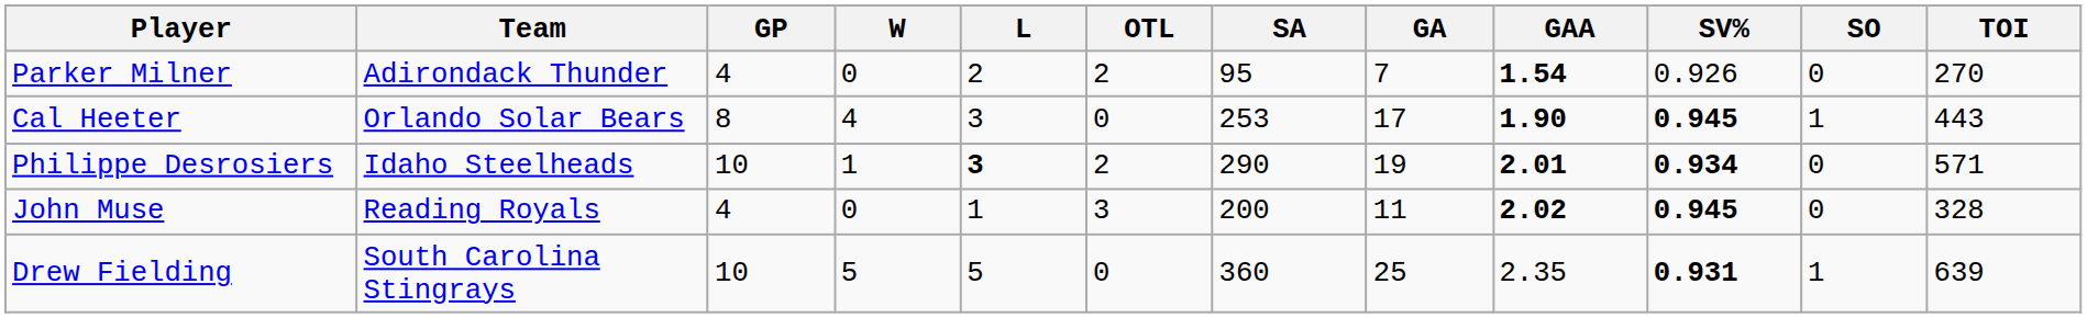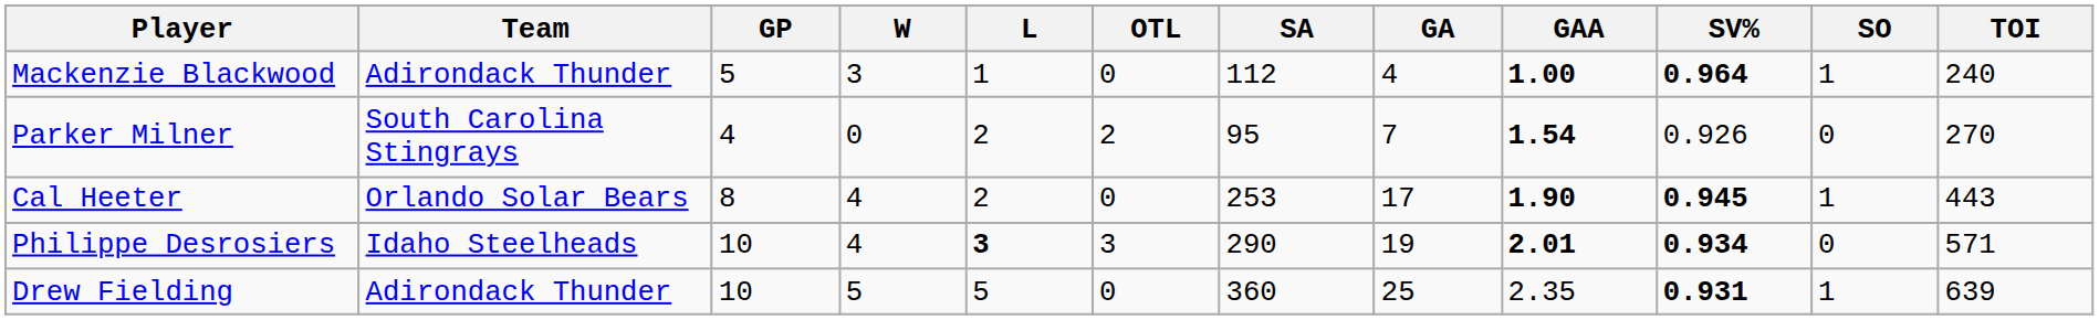 <table class="wikitable sortable">
 <tr>
 <th style="width:12em">Player</th>
 <th style="width:12em">Team</th>
 <th style="width:4em">GP</th>
 <th style="width:4em">W</th>
 <th style="width:4em">L</th>
 <th style="width:4em">OTL</th>
 <th style="width:5em">SA</th>
 <th style="width:4em">GA</th>
 <th style="width:5em">GAA</th>
 <th style="width:5em">SV%</th>
 <th style="width:4em">SO</th>
 <th style="width:5em">TOI</th>
 </tr>
 <tr>
+<td><a href='#'>Mackenzie Blackwood</a></td>
+<td><a href='#'>Adirondack Thunder</a></td>
+<td>5</td>
+<td>3</td>
+<td>1</td>
+<td>0</td>
+<td>112</td>
+<td>4</td>
+<td><strong>1.00</strong></td>
+<td><strong>0.964</strong></td>
+<td>1</td>
+<td>240</td>
+</tr>
+<tr>
 <td><a href='#'>Parker Milner</a></td>
-<td><a href='#'>Adirondack Thunder</a></td>
+<td><a href='#'>South Carolina Stingrays</a></td>
 <td>4</td>
 <td>0</td>
 <td>2</td>
 <td>2</td>
 <td>95</td>
 <td>7</td>
 <td><strong>1.54</strong></td>
 <td>0.926</td>
 <td>0</td>
 <td>270</td>
 </tr>
 <tr>
 <td><a href='#'>Cal Heeter</a></td>
 <td><a href='#'>Orlando Solar Bears</a></td>
 <td>8</td>
 <td>4</td>
-<td>3</td>
+<td>2</td>
 <td>0</td>
 <td>253</td>
 <td>17</td>
 <td><strong>1.90</strong></td>
 <td><strong>0.945</strong></td>
 <td>1</td>
 <td>443</td>
 </tr>
 <tr>
 <td><a href='#'>Philippe Desrosiers</a></td>
 <td><a href='#'>Idaho Steelheads</a></td>
 <td>10</td>
-<td>1</td>
+<td>4</td>
 <td><strong>3</strong></td>
-<td>2</td>
+<td>3</td>
 <td>290</td>
 <td>19</td>
 <td><strong>2.01</strong></td>
 <td><strong>0.934</strong></td>
 <td>0</td>
 <td>571</td>
 </tr>
 <tr>
-<td><a href='#'>John Muse</a></td>
-<td><a href='#'>Reading Royals</a></td>
-<td>4</td>
-<td>0</td>
-<td>1</td>
-<td>3</td>
-<td>200</td>
-<td>11</td>
-<td><strong>2.02</strong></td>
-<td><strong>0.945</strong></td>
-<td>0</td>
-<td>328</td>
-</tr>
-<tr>
 <td><a href='#'>Drew Fielding</a></td>
-<td><a href='#'>South Carolina Stingrays</a></td>
+<td><a href='#'>Adirondack Thunder</a></td>
 <td>10</td>
 <td>5</td>
 <td>5</td>
 <td>0</td>
 <td>360</td>
 <td>25</td>
 <td>2.35</td>
 <td><strong>0.931</strong></td>
 <td>1</td>
 <td>639</td>
 </tr>
 </table>
